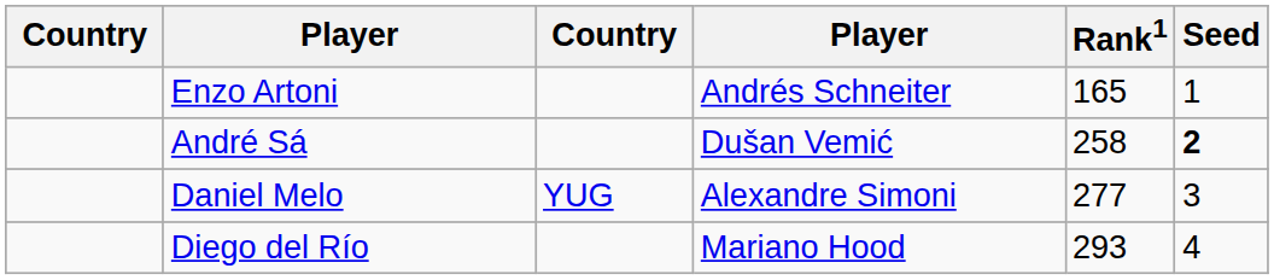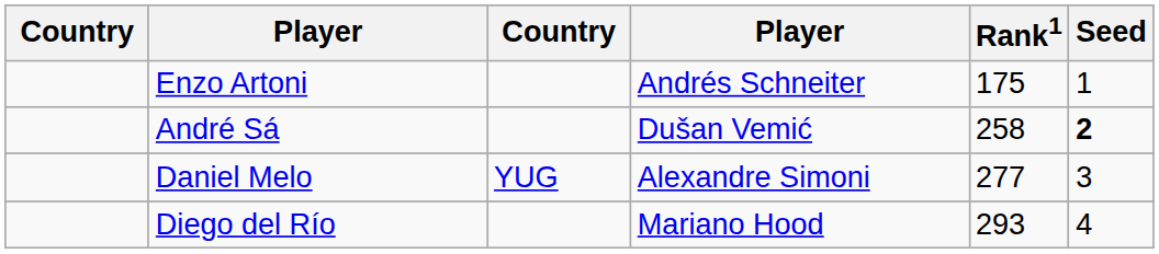 <table class="sortable wikitable">
 <tr>
 <th width="70">Country</th>
 <th width="175">Player</th>
 <th width="70">Country</th>
 <th width="175">Player</th>
 <th>Rank<sup>1</sup></th>
 <th>Seed</th>
 </tr>
 <tr>
 <td></td>
 <td><a href='#'>Enzo Artoni</a></td>
 <td></td>
 <td><a href='#'>Andrés Schneiter</a></td>
-<td>165</td>
+<td>175</td>
 <td>1</td>
 </tr>
 <tr>
 <td></td>
 <td><a href='#'>André Sá</a></td>
 <td></td>
 <td><a href='#'>Dušan Vemić</a></td>
 <td>258</td>
 <td><strong>2</strong></td>
 </tr>
 <tr>
 <td></td>
 <td><a href='#'>Daniel Melo</a></td>
 <td> <a href='#'>YUG</a></td>
 <td><a href='#'>Alexandre Simoni</a></td>
 <td>277</td>
 <td>3</td>
 </tr>
 <tr>
 <td></td>
 <td><a href='#'>Diego del Río</a></td>
 <td></td>
 <td><a href='#'>Mariano Hood</a></td>
 <td>293</td>
 <td>4</td>
 </tr>
 </table>
